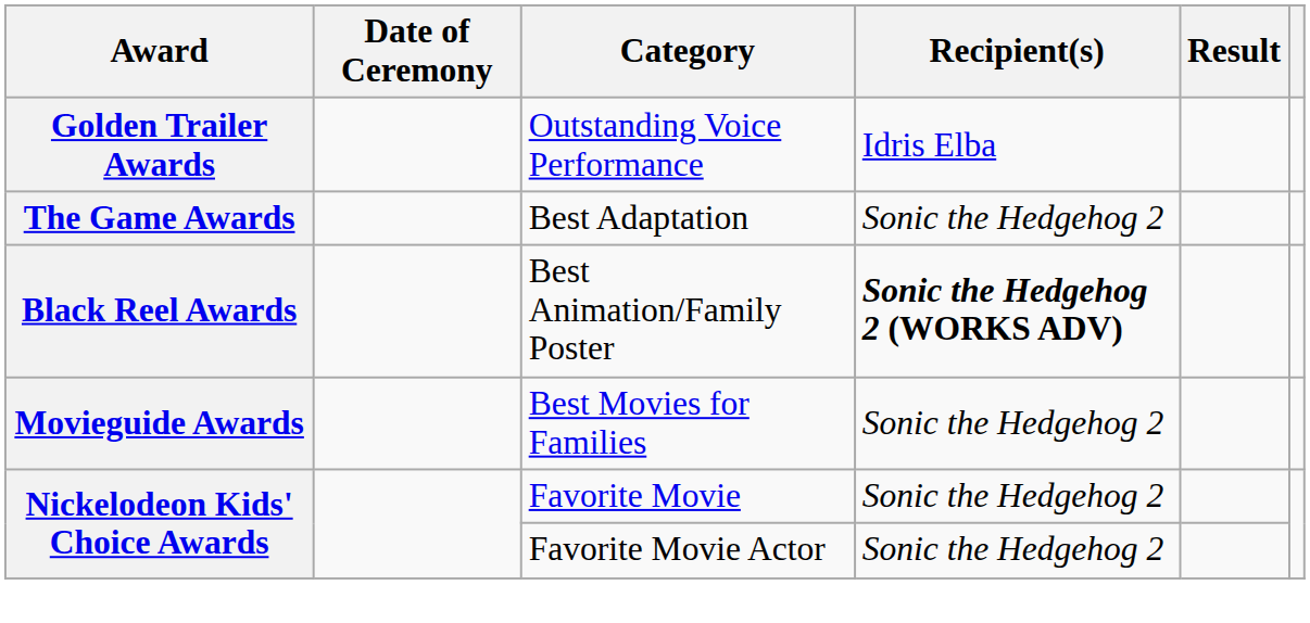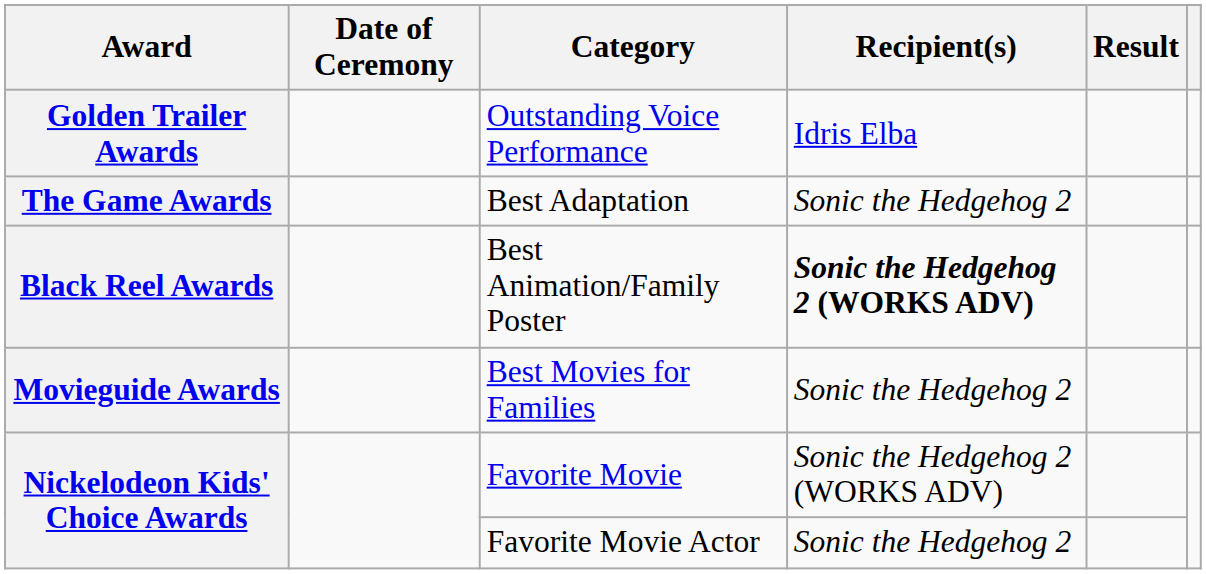 <table class="wikitable sortable plainrowheaders col6center">
 <tr>
 <th scope="col">Award</th>
 <th scope="col">Date of Ceremony</th>
 <th scope="col">Category</th>
 <th scope="col">Recipient(s)</th>
 <th scope="col">Result</th>
 <th scope="col" class="unsortable"></th>
 </tr>
 <tr>
 <th scope="row"><a href='#'>Golden Trailer Awards</a></th>
 <td><a href='#'></a></td>
 <td><a href='#'>Outstanding Voice Performance</a></td>
 <td data-sort-value="Elba, Idris"><a href='#'>Idris Elba</a></td>
 <td></td>
 <td><br></td>
 </tr>
 <tr>
 <th scope="row" data-sort-value="Game Awards, The"><a href='#'>The Game Awards</a></th>
 <td><a href='#'></a></td>
 <td>Best Adaptation</td>
 <td><em>Sonic the Hedgehog 2</em></td>
 <td></td>
 <td></td>
 </tr>
 <tr>
 <th scope="row"><a href='#'>Black Reel Awards</a></th>
 <td></td>
 <td>Best Animation/Family Poster</td>
 <td><strong><em>Sonic the Hedgehog 2</em> (WORKS ADV)</strong></td>
 <td></td>
 <td><br></td>
 </tr>
 <tr>
 <th scope="row"><a href='#'>Movieguide Awards</a></th>
 <td><a href='#'></a></td>
 <td><a href='#'>Best Movies for Families</a></td>
 <td><em>Sonic the Hedgehog 2</em></td>
 <td></td>
 <td></td>
 </tr>
 <tr>
 <th rowspan="2" scope="rowgroup"><a href='#'>Nickelodeon Kids' Choice Awards</a></th>
 <td rowspan="2"><a href='#'></a></td>
 <td><a href='#'>Favorite Movie</a></td>
-<td><em>Sonic the Hedgehog 2</em></td>
+<td><em>Sonic the Hedgehog 2</em> (WORKS ADV)</td>
 <td></td>
 <td rowspan=2></td>
 </tr>
 <tr>
 <td>Favorite Movie Actor</td>
 <td><em>Sonic the Hedgehog 2</em></td>
 <td></td>
 </tr>
 </table>
